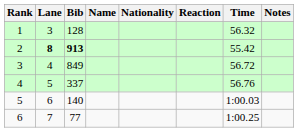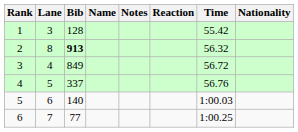 <table class="wikitable sortable" style="text-align:center">
 <tr>
 <th>Rank</th>
 <th>Lane</th>
 <th>Bib</th>
 <th>Name</th>
-<th>Nationality</th>
+<th>Notes</th>
 <th>Reaction</th>
 <th>Time</th>
-<th>Notes</th>
+<th>Nationality</th>
 </tr>
 <tr bgcolor=ccffcc>
 <td>1</td>
 <td>3</td>
 <td>128</td>
 <td align=left></td>
+<td><strong></strong></td>
+<td></td>
+<td>55.42</td>
 <td align=left></td>
-<td></td>
-<td>56.32</td>
-<td><strong></strong></td>
 </tr>
 <tr bgcolor=ccffcc>
 <td>2</td>
-<td><strong>8</strong></td>
+<td>8</td>
 <td><strong>913</strong></td>
 <td align=left></td>
+<td><strong></strong></td>
+<td></td>
+<td>56.32</td>
 <td align=left></td>
-<td></td>
-<td>55.42</td>
-<td><strong></strong></td>
 </tr>
 <tr bgcolor=ccffcc>
 <td>3</td>
 <td>4</td>
 <td>849</td>
 <td align=left></td>
-<td align=left></td>
+<td><strong></strong></td>
 <td></td>
 <td>56.72</td>
-<td><strong></strong></td>
+<td align=left></td>
 </tr>
 <tr bgcolor=ccffcc>
 <td>4</td>
 <td>5</td>
 <td>337</td>
 <td align=left></td>
-<td align=left></td>
+<td><strong></strong></td>
 <td></td>
 <td>56.76</td>
-<td><strong></strong></td>
+<td align=left></td>
 </tr>
 <tr>
 <td>5</td>
 <td>6</td>
 <td>140</td>
 <td align=left></td>
-<td align=left></td>
+<td></td>
 <td></td>
 <td>1:00.03</td>
-<td></td>
+<td align=left></td>
 </tr>
 <tr>
 <td>6</td>
 <td>7</td>
 <td>77</td>
 <td align=left></td>
-<td align=left></td>
+<td></td>
 <td></td>
 <td>1:00.25</td>
-<td></td>
+<td align=left></td>
 </tr>
 </table>
